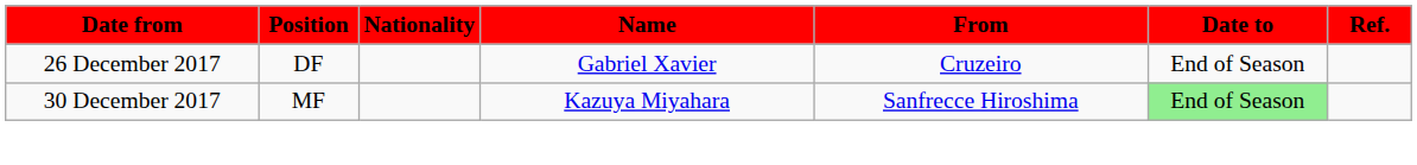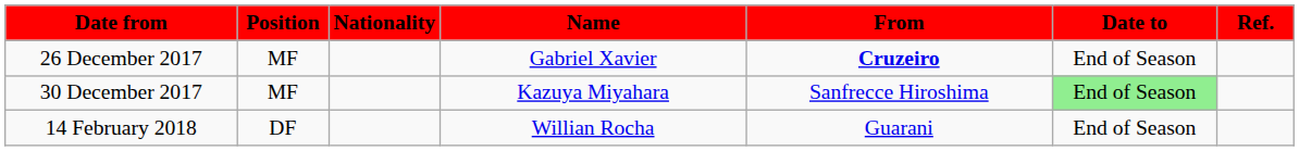 <table class="wikitable" style="text-align:center; font-size:90%; ">
 <tr>
 <th style="background:#FF0000; color:#000000; width:150px;">Date from</th>
 <th style="background:#FF0000; color:#000000; width:55px;">Position</th>
 <th style="background:#FF0000; color:#000000; width:55px;">Nationality</th>
 <th style="background:#FF0000; color:#000000; width:200px;">Name</th>
 <th style="background:#FF0000; color:#000000; width:200px;">From</th>
 <th style="background:#FF0000; color:#000000; width:105px;">Date to</th>
 <th style="background:#FF0000; color:#000000; width:45px;">Ref.</th>
 </tr>
 <tr>
 <td>26 December 2017</td>
-<td>DF</td>
+<td>MF</td>
 <td></td>
 <td><a href='#'>Gabriel Xavier</a></td>
-<td><a href='#'>Cruzeiro</a></td>
+<td><strong><a href='#'>Cruzeiro</a></strong></td>
 <td>End of Season</td>
 <td></td>
 </tr>
 <tr>
 <td>30 December 2017</td>
 <td>MF</td>
 <td></td>
 <td><a href='#'>Kazuya Miyahara</a></td>
 <td><a href='#'>Sanfrecce Hiroshima</a></td>
 <td style="background: lightgreen;">End of Season</td>
 <td></td>
 </tr>
+<tr>
+<td>14 February 2018</td>
+<td>DF</td>
+<td></td>
+<td><a href='#'>Willian Rocha</a></td>
+<td><a href='#'>Guarani</a></td>
+<td>End of Season</td>
+<td></td>
+</tr>
 </table>
